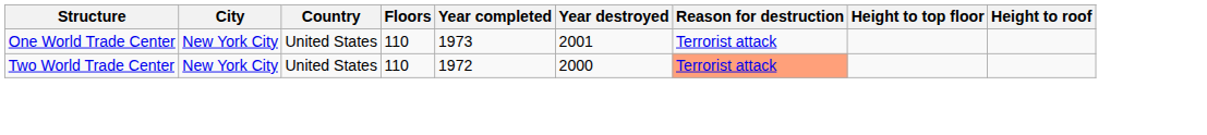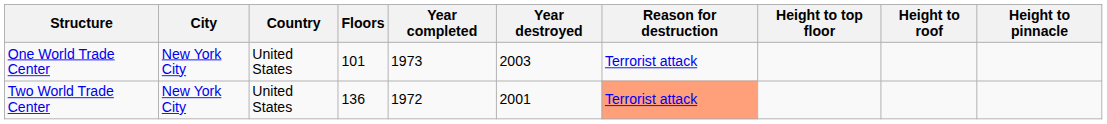 <table class="sortable wikitable">
 <tr style="background:#ececec;">
 <th>Structure</th>
 <th>City</th>
 <th>Country</th>
 <th>Floors</th>
 <th>Year completed</th>
 <th>Year destroyed</th>
 <th>Reason for destruction</th>
 <th>Height to top floor</th>
 <th>Height to roof</th>
+<th>Height to pinnacle</th>
 </tr>
 <tr>
 <td><a href='#'>One World Trade Center</a></td>
 <td><a href='#'>New York City</a></td>
 <td>United States</td>
-<td>110</td>
+<td>101</td>
 <td>1973</td>
-<td>2001</td>
+<td>2003</td>
 <td><a href='#'>Terrorist attack</a></td>
+<td></td>
 <td></td>
 <td></td>
 </tr>
 <tr>
 <td><a href='#'>Two World Trade Center</a></td>
 <td><a href='#'>New York City</a></td>
 <td>United States</td>
-<td>110</td>
+<td>136</td>
 <td>1972</td>
-<td>2000</td>
+<td>2001</td>
 <td style="background: lightsalmon;"><a href='#'>Terrorist attack</a></td>
+<td></td>
 <td></td>
 <td></td>
 </tr>
 </table>
